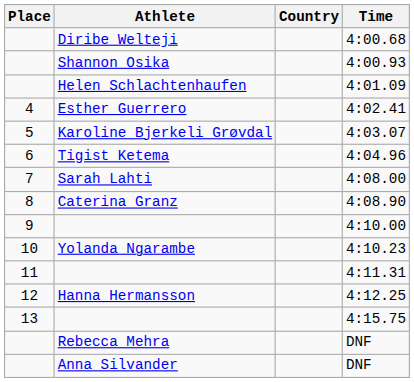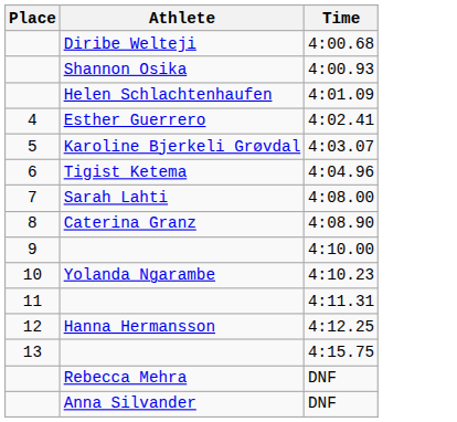 <table class="wikitable">
 <tr>
 <th>Place</th>
 <th>Athlete</th>
-<th>Country</th>
 <th>Time</th>
 </tr>
 <tr>
 <td align=center></td>
 <td><a href='#'>Diribe Welteji</a></td>
-<td></td>
 <td>4:00.68</td>
 </tr>
 <tr>
 <td align=center></td>
 <td><a href='#'>Shannon Osika</a></td>
-<td></td>
 <td>4:00.93</td>
 </tr>
 <tr>
 <td align=center></td>
 <td><a href='#'>Helen Schlachtenhaufen</a></td>
-<td></td>
 <td>4:01.09</td>
 </tr>
 <tr>
 <td align=center>4</td>
 <td><a href='#'>Esther Guerrero</a></td>
-<td></td>
 <td>4:02.41</td>
 </tr>
 <tr>
 <td align=center>5</td>
 <td><a href='#'>Karoline Bjerkeli Grøvdal</a></td>
-<td></td>
 <td>4:03.07</td>
 </tr>
 <tr>
 <td align=center>6</td>
 <td><a href='#'>Tigist Ketema</a></td>
-<td></td>
 <td>4:04.96</td>
 </tr>
 <tr>
 <td align=center>7</td>
 <td><a href='#'>Sarah Lahti</a></td>
-<td></td>
 <td>4:08.00</td>
 </tr>
 <tr>
 <td align=center>8</td>
 <td><a href='#'>Caterina Granz</a></td>
-<td></td>
 <td>4:08.90</td>
 </tr>
 <tr>
 <td align=center>9</td>
-<td></td>
 <td></td>
 <td>4:10.00</td>
 </tr>
 <tr>
 <td align=center>10</td>
 <td><a href='#'>Yolanda Ngarambe</a></td>
-<td></td>
 <td>4:10.23</td>
 </tr>
 <tr>
 <td align=center>11</td>
-<td></td>
 <td></td>
 <td>4:11.31</td>
 </tr>
 <tr>
 <td align=center>12</td>
 <td><a href='#'>Hanna Hermansson</a></td>
-<td></td>
 <td>4:12.25</td>
 </tr>
 <tr>
 <td align=center>13</td>
-<td></td>
 <td></td>
 <td>4:15.75</td>
 </tr>
 <tr>
 <td align=center></td>
 <td><a href='#'>Rebecca Mehra</a></td>
-<td></td>
 <td>DNF</td>
 </tr>
 <tr>
 <td align=center></td>
 <td><a href='#'>Anna Silvander</a></td>
-<td></td>
 <td>DNF</td>
 </tr>
 </table>
